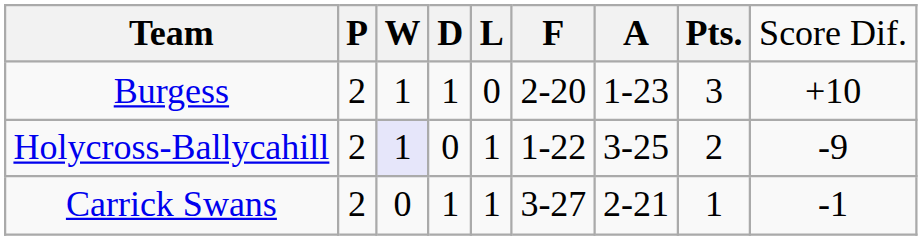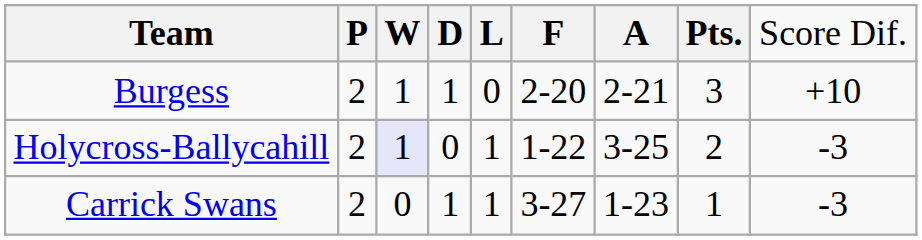 <table class="wikitable">
 <tr>
 <th>Team</th>
 <th>P</th>
 <th>W</th>
 <th>D</th>
 <th>L</th>
 <th>F</th>
 <th>A</th>
 <th>Pts.</th>
 <td>Score Dif.</td>
 </tr>
 <tr align="center">
 <td><a href='#'>Burgess</a></td>
 <td>2</td>
 <td>1</td>
 <td>1</td>
 <td>0</td>
 <td>2-20</td>
-<td>1-23</td>
+<td>2-21</td>
 <td>3</td>
 <td>+10</td>
 </tr>
 <tr align="center">
 <td><a href='#'>Holycross-Ballycahill</a></td>
 <td>2</td>
 <td style="background: lavender;">1</td>
 <td>0</td>
 <td>1</td>
 <td>1-22</td>
 <td>3-25</td>
 <td>2</td>
-<td>-9</td>
+<td>-3</td>
 </tr>
 <tr align="center">
 <td><a href='#'>Carrick Swans</a></td>
 <td>2</td>
 <td>0</td>
 <td>1</td>
 <td>1</td>
 <td>3-27</td>
-<td>2-21</td>
+<td>1-23</td>
 <td>1</td>
-<td>-1</td>
+<td>-3</td>
 </tr>
 </table>
